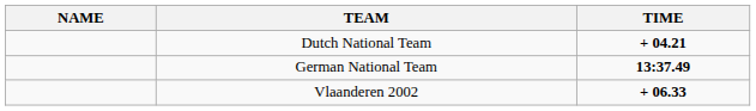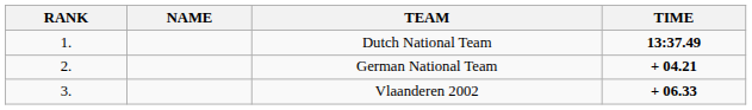 <table class=wikitable style="font-size:90%" width="80%">
 <tr>
+<th>RANK</th>
 <th>NAME</th>
 <th>TEAM</th>
 <th>TIME</th>
 </tr>
 <tr>
+<td align="center">1.</td>
 <td></td>
 <td align="center">Dutch National Team</td>
+<td align="center"><strong>13:37.49</strong></td>
+</tr>
+<tr>
+<td align="center">2.</td>
+<td></td>
+<td align="center">German National Team</td>
 <td align="center"><strong>+ 04.21</strong></td>
 </tr>
 <tr>
-<td></td>
-<td align="center">German National Team</td>
-<td align="center"><strong>13:37.49</strong></td>
-</tr>
-<tr>
+<td align="center">3.</td>
 <td></td>
 <td align="center">Vlaanderen 2002</td>
 <td align="center"><strong>+ 06.33</strong></td>
 </tr>
 </table>
